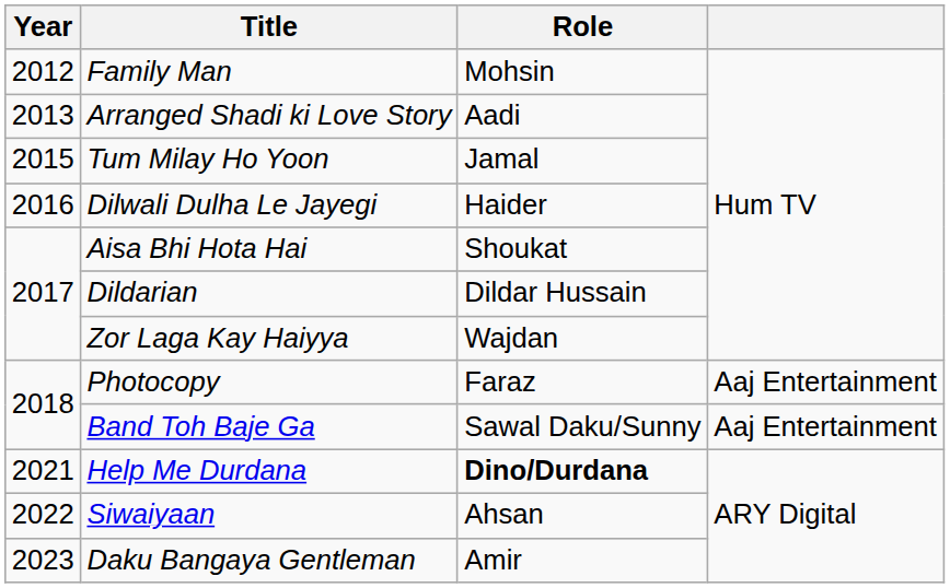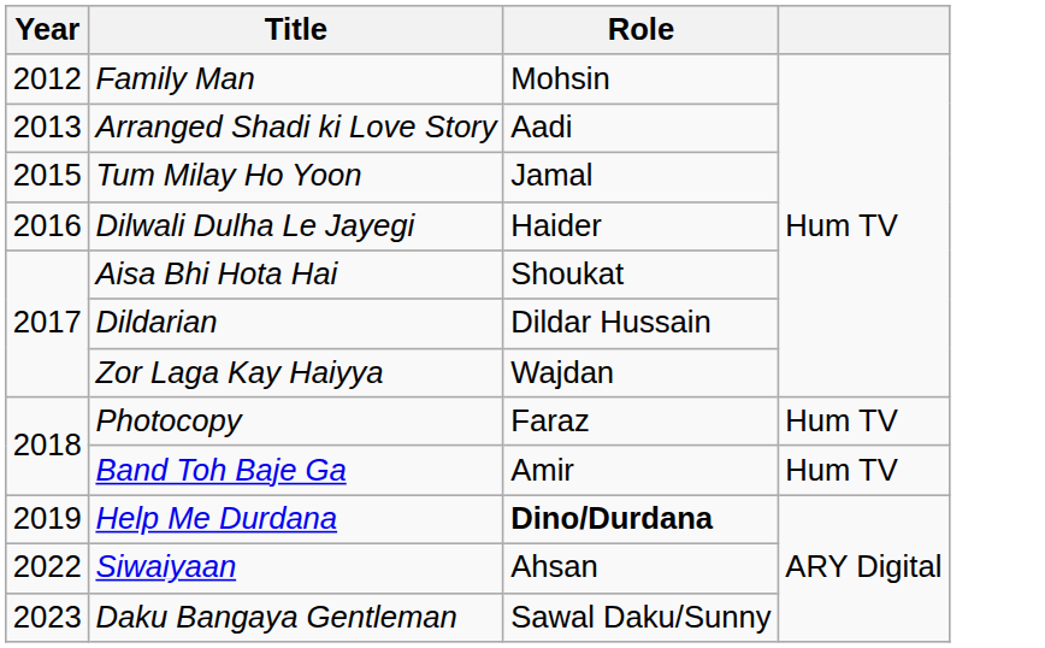 <table class="wikitable sortable">
 <tr>
 <th>Year</th>
 <th>Title</th>
 <th>Role</th>
 <th></th>
 </tr>
 <tr>
 <td>2012</td>
 <td><em>Family Man</em></td>
 <td>Mohsin</td>
 <td rowspan="7">Hum TV</td>
 </tr>
 <tr>
 <td>2013</td>
 <td><em>Arranged Shadi ki Love Story</em></td>
 <td>Aadi</td>
 </tr>
 <tr>
 <td>2015</td>
 <td><em>Tum Milay Ho Yoon</em></td>
 <td>Jamal</td>
 </tr>
 <tr>
 <td>2016</td>
 <td><em>Dilwali Dulha Le Jayegi</em></td>
 <td>Haider</td>
 </tr>
 <tr>
 <td rowspan=3>2017</td>
 <td><em>Aisa Bhi Hota Hai</em></td>
 <td>Shoukat</td>
 </tr>
 <tr>
 <td><em>Dildarian</em></td>
 <td>Dildar Hussain</td>
 </tr>
 <tr>
 <td><em>Zor Laga Kay Haiyya</em></td>
 <td>Wajdan</td>
 </tr>
 <tr>
 <td rowspan=2>2018</td>
 <td><em>Photocopy</em></td>
 <td>Faraz</td>
-<td>Aaj Entertainment</td>
+<td>Hum TV</td>
 </tr>
 <tr>
 <td><em><a href='#'>Band Toh Baje Ga</a></em></td>
-<td>Sawal Daku/Sunny</td>
-<td>Aaj Entertainment</td>
+<td>Amir</td>
+<td>Hum TV</td>
 </tr>
 <tr>
-<td>2021</td>
+<td>2019</td>
 <td><em><a href='#'>Help Me Durdana</a></em></td>
 <td><strong>Dino/Durdana</strong></td>
 <td rowspan="3">ARY Digital</td>
 </tr>
 <tr>
 <td>2022</td>
 <td><em><a href='#'>Siwaiyaan</a></em></td>
 <td>Ahsan</td>
 </tr>
 <tr>
 <td>2023</td>
 <td><em>Daku Bangaya Gentleman</em></td>
-<td>Amir</td>
+<td>Sawal Daku/Sunny</td>
 </tr>
 </table>
